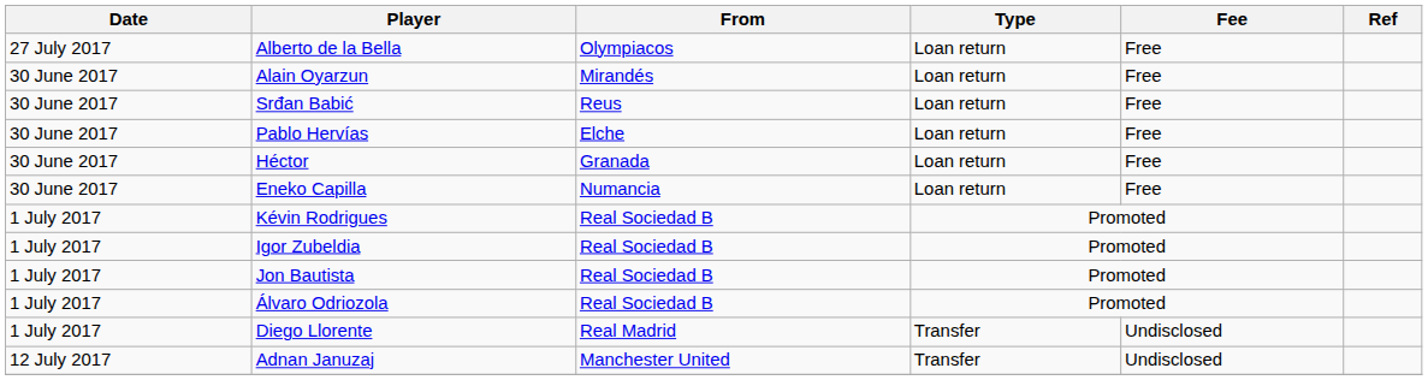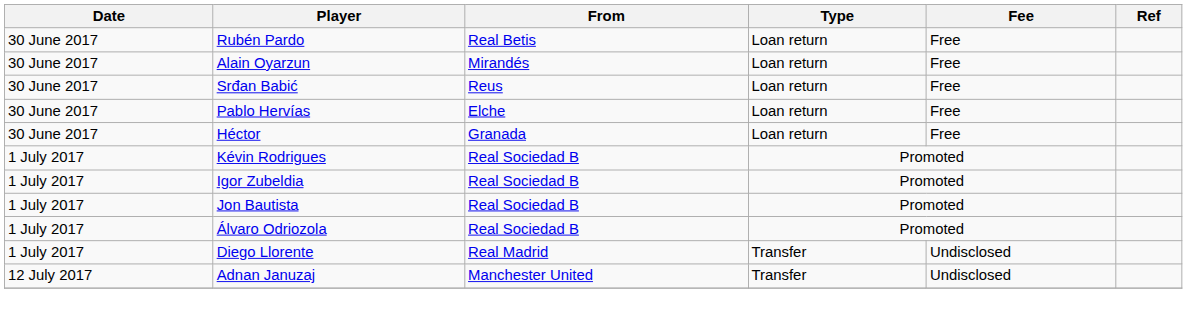 <table class="wikitable" style="width:80%;">
 <tr>
 <th>Date</th>
 <th>Player</th>
 <th>From</th>
 <th>Type</th>
 <th>Fee</th>
 <th>Ref</th>
 </tr>
 <tr>
-<td>27 July 2017</td>
-<td> <a href='#'>Alberto de la Bella</a></td>
-<td> <a href='#'>Olympiacos</a></td>
+<td>30 June 2017</td>
+<td> <a href='#'>Rubén Pardo</a></td>
+<td> <a href='#'>Real Betis</a></td>
 <td>Loan return</td>
 <td>Free</td>
 <td></td>
 </tr>
 <tr>
 <td>30 June 2017</td>
 <td> <a href='#'>Alain Oyarzun</a></td>
 <td> <a href='#'>Mirandés</a></td>
 <td>Loan return</td>
 <td>Free</td>
 <td></td>
 </tr>
 <tr>
 <td>30 June 2017</td>
 <td> <a href='#'>Srđan Babić</a></td>
 <td> <a href='#'>Reus</a></td>
 <td>Loan return</td>
 <td>Free</td>
 <td></td>
 </tr>
 <tr>
 <td>30 June 2017</td>
 <td> <a href='#'>Pablo Hervías</a></td>
 <td> <a href='#'>Elche</a></td>
 <td>Loan return</td>
 <td>Free</td>
 <td></td>
 </tr>
 <tr>
 <td>30 June 2017</td>
 <td> <a href='#'>Héctor</a></td>
 <td> <a href='#'>Granada</a></td>
-<td>Loan return</td>
-<td>Free</td>
-<td></td>
-</tr>
-<tr>
-<td>30 June 2017</td>
-<td> <a href='#'>Eneko Capilla</a></td>
-<td> <a href='#'>Numancia</a></td>
 <td>Loan return</td>
 <td>Free</td>
 <td></td>
 </tr>
 <tr>
 <td>1 July 2017</td>
 <td> <a href='#'>Kévin Rodrigues</a></td>
 <td> <a href='#'>Real Sociedad B</a></td>
 <td colspan=2 align=center>Promoted</td>
 <td></td>
 </tr>
 <tr>
 <td>1 July 2017</td>
 <td> <a href='#'>Igor Zubeldia</a></td>
 <td> <a href='#'>Real Sociedad B</a></td>
 <td colspan=2 align=center>Promoted</td>
 <td></td>
 </tr>
 <tr>
 <td>1 July 2017</td>
 <td> <a href='#'>Jon Bautista</a></td>
 <td> <a href='#'>Real Sociedad B</a></td>
 <td colspan=2 align=center>Promoted</td>
 <td></td>
 </tr>
 <tr>
 <td>1 July 2017</td>
 <td> <a href='#'>Álvaro Odriozola</a></td>
 <td> <a href='#'>Real Sociedad B</a></td>
 <td colspan=2 align=center>Promoted</td>
 <td></td>
 </tr>
 <tr>
 <td>1 July 2017</td>
 <td> <a href='#'>Diego Llorente</a></td>
 <td> <a href='#'>Real Madrid</a></td>
 <td>Transfer</td>
 <td>Undisclosed</td>
 <td></td>
 </tr>
 <tr>
 <td>12 July 2017</td>
 <td> <a href='#'>Adnan Januzaj</a></td>
 <td> <a href='#'>Manchester United</a></td>
 <td>Transfer</td>
 <td>Undisclosed</td>
 <td></td>
 </tr>
 <tr>
 </tr>
 </table>
